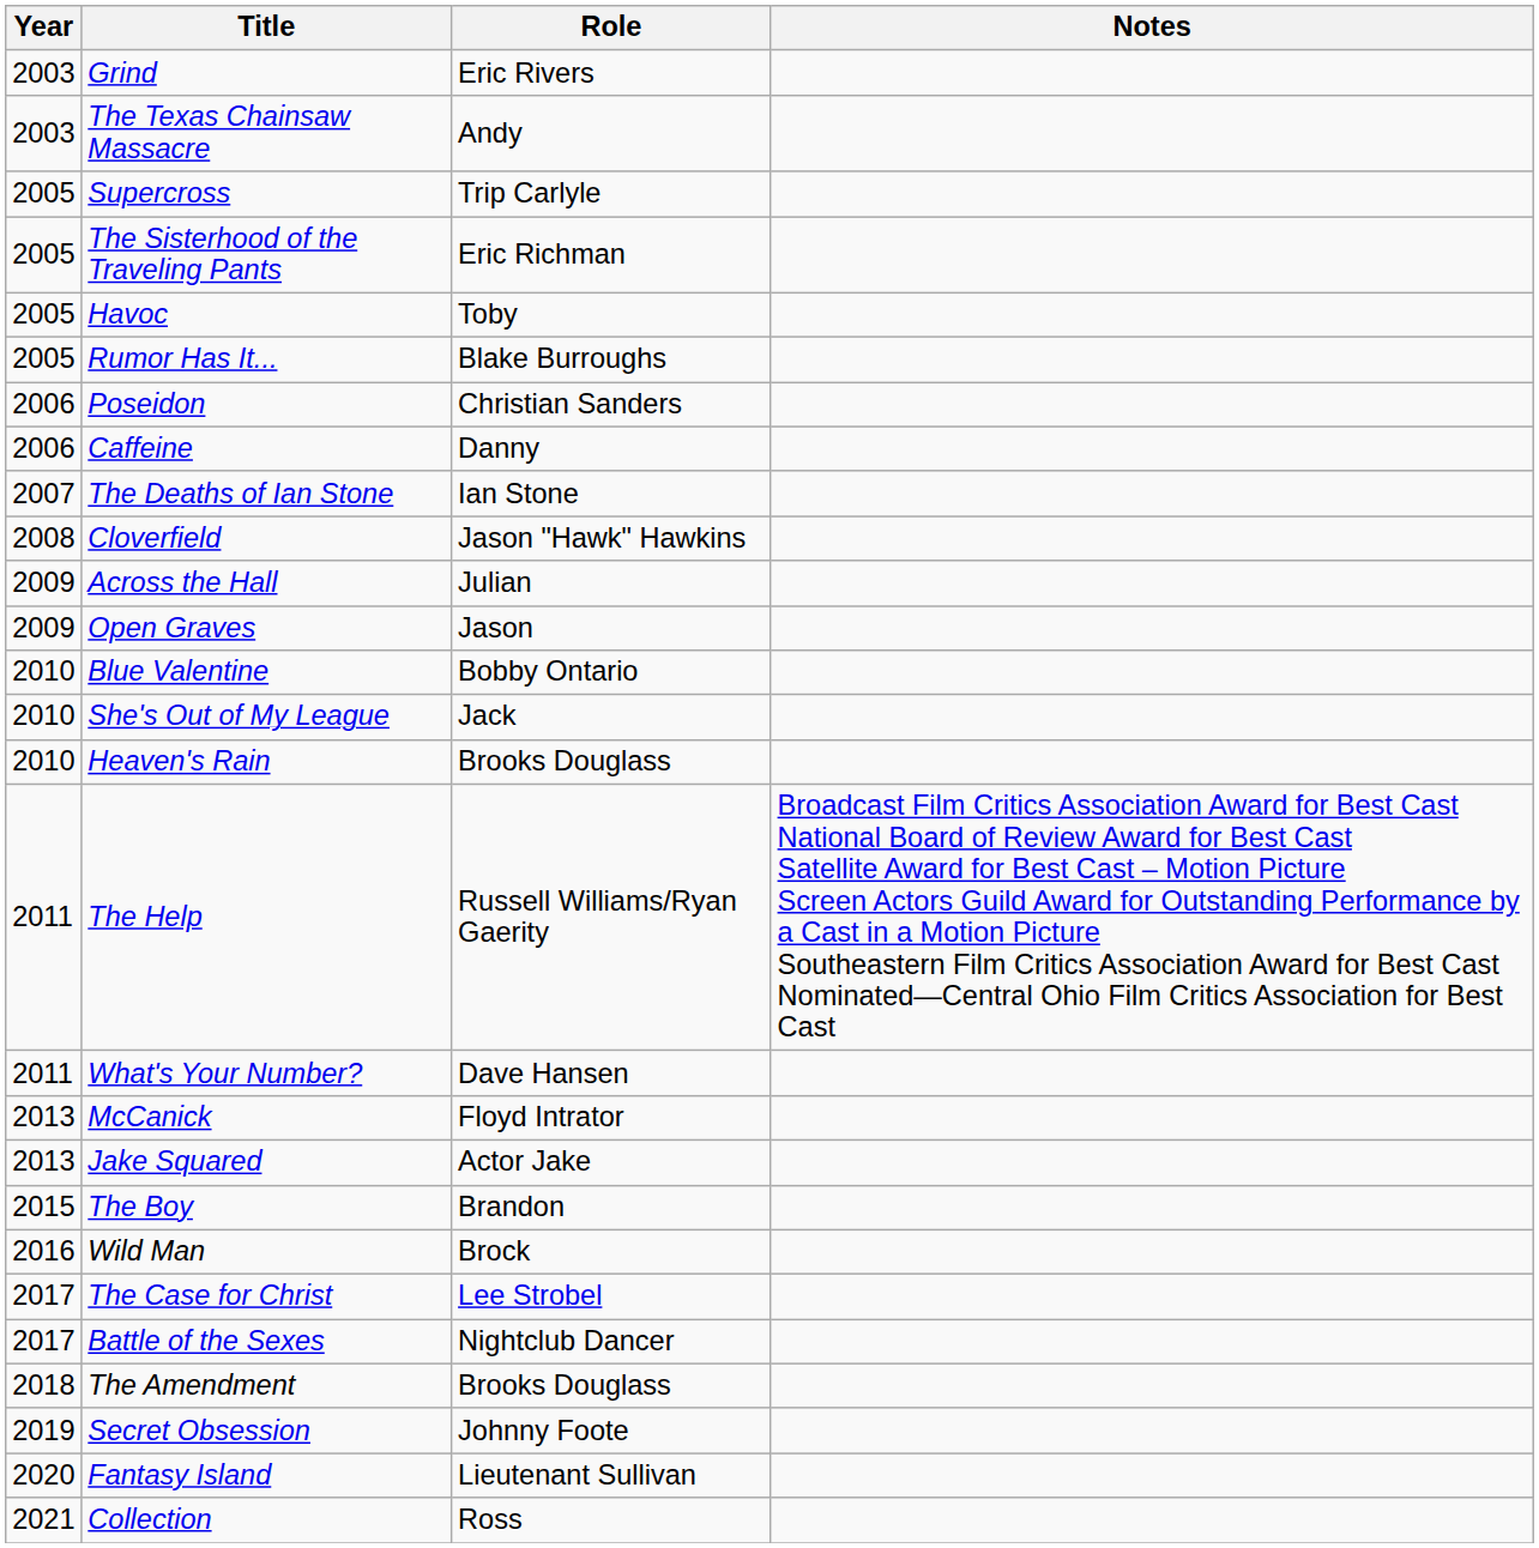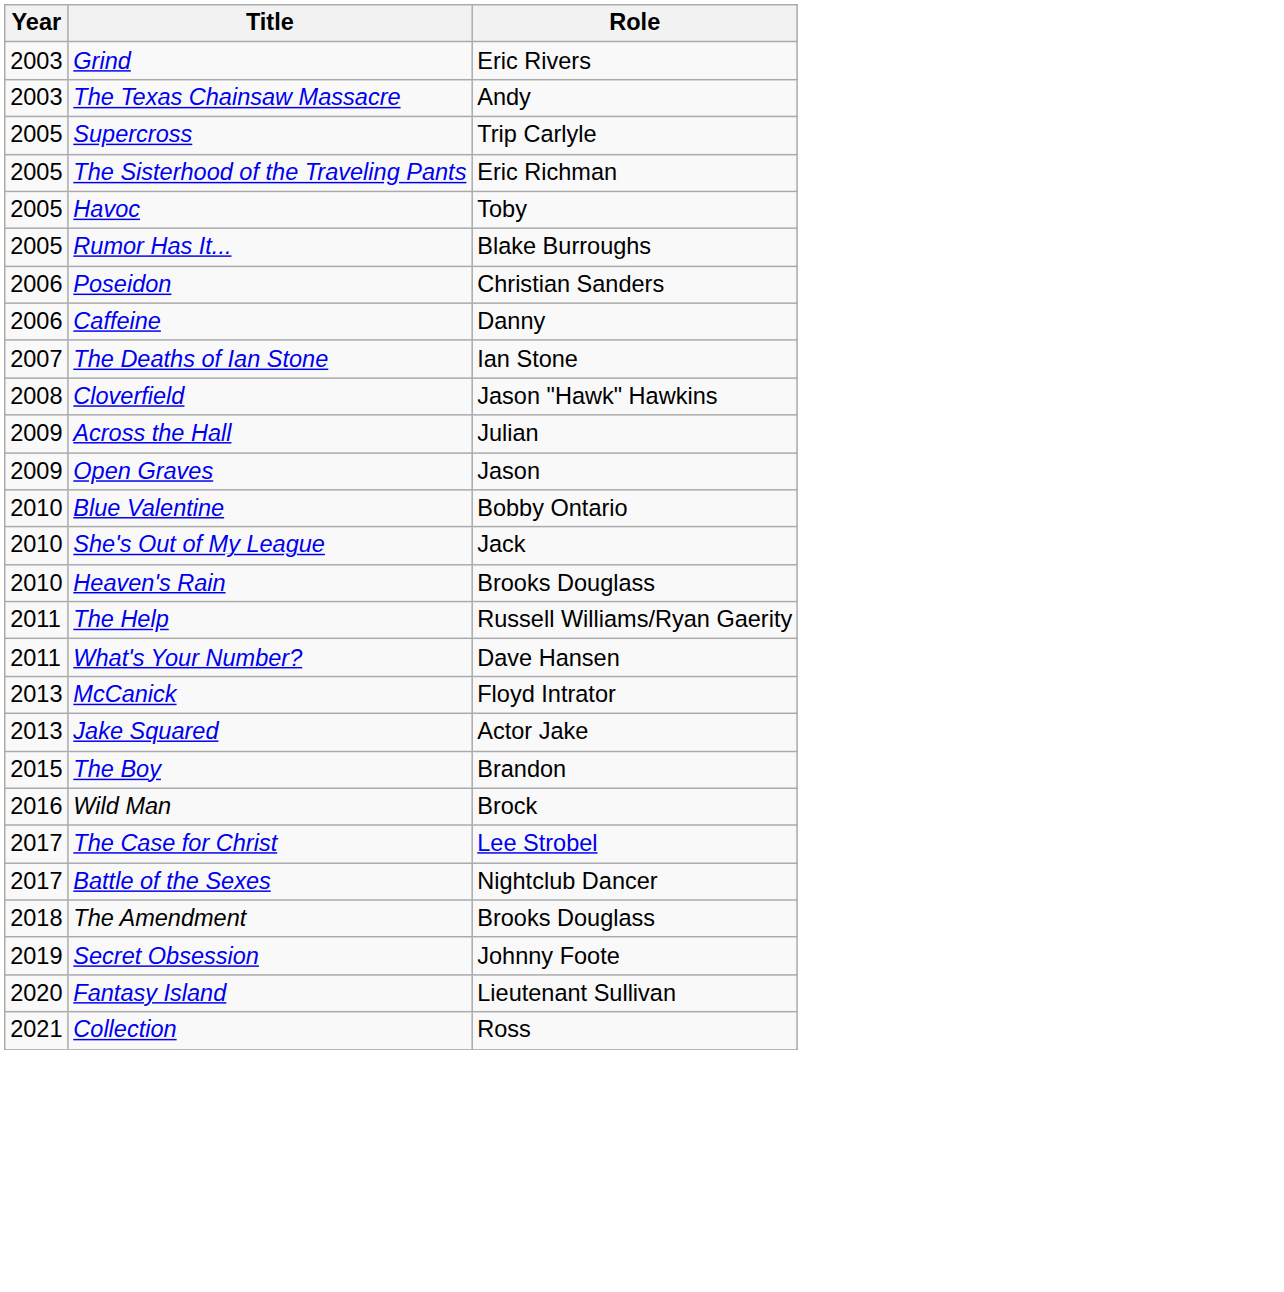 <table class="wikitable plainrowheaders sortable">
 <tr>
 <th>Year</th>
 <th>Title</th>
 <th>Role</th>
-<th class="unsortable">Notes</th>
 </tr>
 <tr>
 <td>2003</td>
 <td><em><a href='#'>Grind</a></em></td>
 <td>Eric Rivers</td>
-<td></td>
 </tr>
 <tr>
 <td>2003</td>
 <td data-sort-value="Texas Chainsaw Massacre, The"><em><a href='#'>The Texas Chainsaw Massacre</a></em></td>
 <td>Andy</td>
-<td></td>
 </tr>
 <tr>
 <td>2005</td>
 <td><em><a href='#'>Supercross</a></em></td>
 <td>Trip Carlyle</td>
-<td></td>
 </tr>
 <tr>
 <td>2005</td>
 <td data-sort-value="Sisterhood of the Traveling Pants, The"><em><a href='#'>The Sisterhood of the Traveling Pants</a></em></td>
 <td>Eric Richman</td>
-<td></td>
 </tr>
 <tr>
 <td>2005</td>
 <td><em><a href='#'>Havoc</a></em></td>
 <td>Toby</td>
-<td></td>
 </tr>
 <tr>
 <td>2005</td>
 <td><em><a href='#'>Rumor Has It...</a></em></td>
 <td>Blake Burroughs</td>
-<td></td>
 </tr>
 <tr>
 <td>2006</td>
 <td><em><a href='#'>Poseidon</a></em></td>
 <td>Christian Sanders</td>
-<td></td>
 </tr>
 <tr>
 <td>2006</td>
 <td><em><a href='#'>Caffeine</a></em></td>
 <td>Danny</td>
-<td></td>
 </tr>
 <tr>
 <td>2007</td>
 <td data-sort-value="Deaths of Ian Stone, The"><em><a href='#'>The Deaths of Ian Stone</a></em></td>
 <td>Ian Stone</td>
-<td></td>
 </tr>
 <tr>
 <td>2008</td>
 <td><em><a href='#'>Cloverfield</a></em></td>
 <td>Jason "Hawk" Hawkins</td>
-<td></td>
 </tr>
 <tr>
 <td>2009</td>
 <td><em><a href='#'>Across the Hall</a></em></td>
 <td>Julian</td>
-<td></td>
 </tr>
 <tr>
 <td>2009</td>
 <td><em><a href='#'>Open Graves</a></em></td>
 <td>Jason</td>
-<td></td>
 </tr>
 <tr>
 <td>2010</td>
 <td><em><a href='#'>Blue Valentine</a></em></td>
 <td>Bobby Ontario</td>
-<td></td>
 </tr>
 <tr>
 <td>2010</td>
 <td><em><a href='#'>She's Out of My League</a></em></td>
 <td>Jack</td>
-<td></td>
 </tr>
 <tr>
 <td>2010</td>
 <td><em><a href='#'>Heaven's Rain</a></em></td>
 <td>Brooks Douglass</td>
-<td></td>
 </tr>
 <tr>
 <td>2011</td>
 <td data-sort-value="Help, The"><em><a href='#'>The Help</a></em></td>
 <td>Russell Williams/Ryan Gaerity</td>
-<td><a href='#'>Broadcast Film Critics Association Award for Best Cast</a><br><a href='#'>National Board of Review Award for Best Cast</a><br><a href='#'>Satellite Award for Best Cast – Motion Picture</a><br><a href='#'>Screen Actors Guild Award for Outstanding Performance by a Cast in a Motion Picture</a><br>Southeastern Film Critics Association Award for Best Cast<br>Nominated—Central Ohio Film Critics Association for Best Cast</td>
 </tr>
 <tr>
 <td>2011</td>
 <td><em><a href='#'>What's Your Number?</a></em></td>
 <td>Dave Hansen</td>
-<td></td>
 </tr>
 <tr>
 <td>2013</td>
 <td><em><a href='#'>McCanick</a></em></td>
 <td>Floyd Intrator</td>
-<td></td>
 </tr>
 <tr>
 <td>2013</td>
 <td><em><a href='#'>Jake Squared</a></em></td>
 <td>Actor Jake</td>
-<td></td>
 </tr>
 <tr>
 <td>2015</td>
 <td data-sort-value="Boy, The"><em><a href='#'>The Boy</a></em></td>
 <td>Brandon</td>
-<td></td>
 </tr>
 <tr>
 <td>2016</td>
 <td><em>Wild Man</em></td>
 <td>Brock</td>
-<td></td>
 </tr>
 <tr>
 <td>2017</td>
 <td data-sort-value="Case for Christ, The"><em><a href='#'>The Case for Christ</a></em></td>
 <td><a href='#'>Lee Strobel</a></td>
-<td></td>
 </tr>
 <tr>
 <td>2017</td>
 <td><em><a href='#'>Battle of the Sexes</a></em></td>
 <td>Nightclub Dancer</td>
-<td></td>
 </tr>
 <tr>
 <td>2018</td>
 <td data-sort-value="Amendment, The"><em>The Amendment</em></td>
 <td>Brooks Douglass</td>
-<td></td>
 </tr>
 <tr>
 <td>2019</td>
 <td><em><a href='#'>Secret Obsession</a></em></td>
 <td>Johnny Foote</td>
-<td></td>
 </tr>
 <tr>
 <td>2020</td>
 <td><em><a href='#'>Fantasy Island</a></em></td>
 <td>Lieutenant Sullivan</td>
-<td></td>
 </tr>
 <tr>
 <td>2021</td>
 <td><em><a href='#'>Collection</a></em></td>
 <td>Ross</td>
-<td></td>
 </tr>
 </table>
